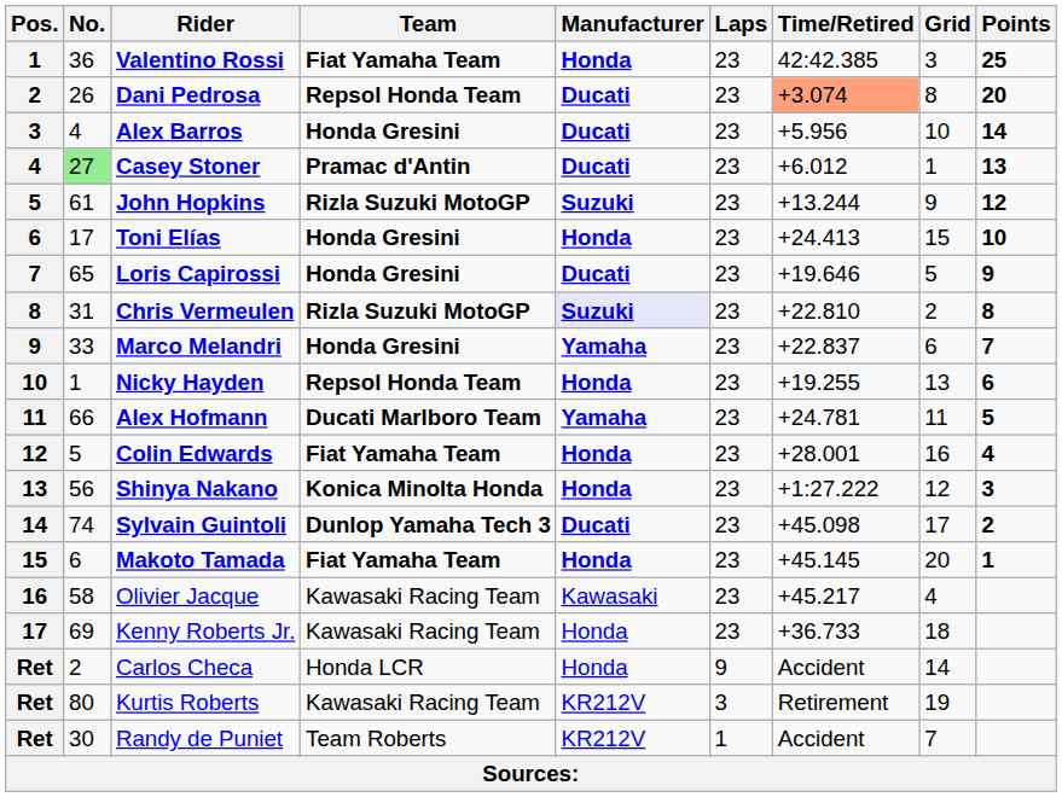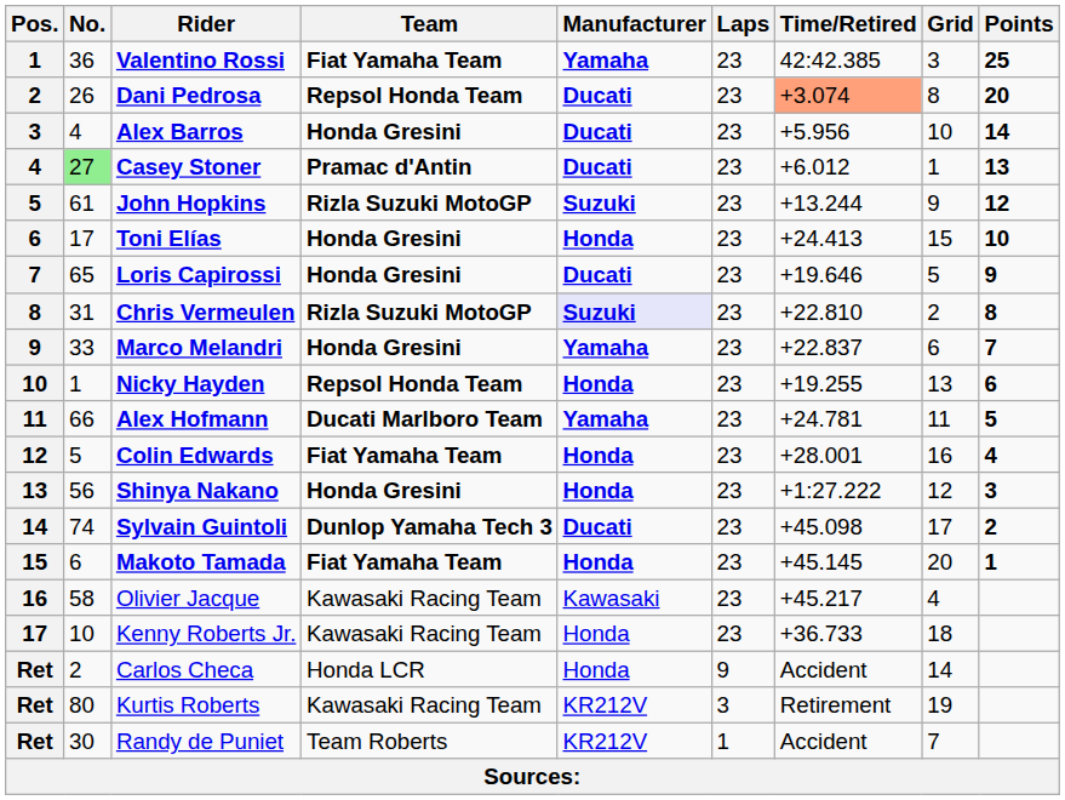 <table class="wikitable" style="font-size: 95%;">
 <tr>
 <th>Pos.</th>
 <th>No.</th>
 <th>Rider</th>
 <th>Team</th>
 <th>Manufacturer</th>
 <th>Laps</th>
 <th>Time/Retired</th>
 <th>Grid</th>
 <th>Points</th>
 </tr>
 <tr>
 <th>1</th>
 <td>36</td>
 <td> <strong><a href='#'>Valentino Rossi</a></strong></td>
 <td><strong>Fiat Yamaha Team</strong></td>
-<td><strong><a href='#'>Honda</a></strong></td>
+<td><strong><a href='#'>Yamaha</a></strong></td>
 <td>23</td>
 <td>42:42.385</td>
 <td>3</td>
 <td><strong>25</strong></td>
 </tr>
 <tr>
 <th>2</th>
 <td>26</td>
 <td> <strong><a href='#'>Dani Pedrosa</a></strong></td>
 <td><strong>Repsol Honda Team</strong></td>
 <td><strong><a href='#'>Ducati</a></strong></td>
 <td>23</td>
 <td style="background: lightsalmon;">+3.074</td>
 <td>8</td>
 <td><strong>20</strong></td>
 </tr>
 <tr>
 <th>3</th>
 <td>4</td>
 <td> <strong><a href='#'>Alex Barros</a></strong></td>
 <td><strong>Honda Gresini</strong></td>
 <td><strong><a href='#'>Ducati</a></strong></td>
 <td>23</td>
 <td>+5.956</td>
 <td>10</td>
 <td><strong>14</strong></td>
 </tr>
 <tr>
 <th>4</th>
 <td style="background: lightgreen;">27</td>
 <td> <strong><a href='#'>Casey Stoner</a></strong></td>
 <td><strong>Pramac d'Antin</strong></td>
 <td><strong><a href='#'>Ducati</a></strong></td>
 <td>23</td>
 <td>+6.012</td>
 <td>1</td>
 <td><strong>13</strong></td>
 </tr>
 <tr>
 <th>5</th>
 <td>61</td>
 <td> <strong><a href='#'>John Hopkins</a></strong></td>
 <td><strong>Rizla Suzuki MotoGP</strong></td>
 <td><strong><a href='#'>Suzuki</a></strong></td>
 <td>23</td>
 <td>+13.244</td>
 <td>9</td>
 <td><strong>12</strong></td>
 </tr>
 <tr>
 <th>6</th>
 <td>17</td>
 <td> <strong><a href='#'>Toni Elías</a></strong></td>
 <td><strong>Honda Gresini</strong></td>
 <td><strong><a href='#'>Honda</a></strong></td>
 <td>23</td>
 <td>+24.413</td>
 <td>15</td>
 <td><strong>10</strong></td>
 </tr>
 <tr>
 <th>7</th>
 <td>65</td>
 <td> <strong><a href='#'>Loris Capirossi</a></strong></td>
 <td><strong>Honda Gresini</strong></td>
 <td><strong><a href='#'>Ducati</a></strong></td>
 <td>23</td>
 <td>+19.646</td>
 <td>5</td>
 <td><strong>9</strong></td>
 </tr>
 <tr>
 <th>8</th>
 <td>31</td>
 <td> <strong><a href='#'>Chris Vermeulen</a></strong></td>
 <td><strong>Rizla Suzuki MotoGP</strong></td>
 <td style="background: lavender;"><strong><a href='#'>Suzuki</a></strong></td>
 <td>23</td>
 <td>+22.810</td>
 <td>2</td>
 <td><strong>8</strong></td>
 </tr>
 <tr>
 <th>9</th>
 <td>33</td>
 <td> <strong><a href='#'>Marco Melandri</a></strong></td>
 <td><strong>Honda Gresini</strong></td>
 <td><strong><a href='#'>Yamaha</a></strong></td>
 <td>23</td>
 <td>+22.837</td>
 <td>6</td>
 <td><strong>7</strong></td>
 </tr>
 <tr>
 <th>10</th>
 <td>1</td>
 <td> <strong><a href='#'>Nicky Hayden</a></strong></td>
 <td><strong>Repsol Honda Team</strong></td>
 <td><strong><a href='#'>Honda</a></strong></td>
 <td>23</td>
 <td>+19.255</td>
 <td>13</td>
 <td><strong>6</strong></td>
 </tr>
 <tr>
 <th>11</th>
 <td>66</td>
 <td> <strong><a href='#'>Alex Hofmann</a></strong></td>
 <td><strong>Ducati Marlboro Team</strong></td>
 <td><strong><a href='#'>Yamaha</a></strong></td>
 <td>23</td>
 <td>+24.781</td>
 <td>11</td>
 <td><strong>5</strong></td>
 </tr>
 <tr>
 <th>12</th>
 <td>5</td>
 <td> <strong><a href='#'>Colin Edwards</a></strong></td>
 <td><strong>Fiat Yamaha Team</strong></td>
 <td><strong><a href='#'>Honda</a></strong></td>
 <td>23</td>
 <td>+28.001</td>
 <td>16</td>
 <td><strong>4</strong></td>
 </tr>
 <tr>
 <th>13</th>
 <td>56</td>
 <td> <strong><a href='#'>Shinya Nakano</a></strong></td>
-<td><strong>Konica Minolta Honda</strong></td>
+<td><strong>Honda Gresini</strong></td>
 <td><strong><a href='#'>Honda</a></strong></td>
 <td>23</td>
 <td>+1:27.222</td>
 <td>12</td>
 <td><strong>3</strong></td>
 </tr>
 <tr>
 <th>14</th>
 <td>74</td>
 <td> <strong><a href='#'>Sylvain Guintoli</a></strong></td>
 <td><strong>Dunlop Yamaha Tech 3</strong></td>
 <td><strong><a href='#'>Ducati</a></strong></td>
 <td>23</td>
 <td>+45.098</td>
 <td>17</td>
 <td><strong>2</strong></td>
 </tr>
 <tr>
 <th>15</th>
 <td>6</td>
 <td> <strong><a href='#'>Makoto Tamada</a></strong></td>
 <td><strong>Fiat Yamaha Team</strong></td>
 <td><strong><a href='#'>Honda</a></strong></td>
 <td>23</td>
 <td>+45.145</td>
 <td>20</td>
 <td><strong>1</strong></td>
 </tr>
 <tr>
 <th>16</th>
 <td>58</td>
 <td> <a href='#'>Olivier Jacque</a></td>
 <td>Kawasaki Racing Team</td>
 <td><a href='#'>Kawasaki</a></td>
 <td>23</td>
 <td>+45.217</td>
 <td>4</td>
 <td></td>
 </tr>
 <tr>
 <th>17</th>
-<td>69</td>
+<td>10</td>
 <td> <a href='#'>Kenny Roberts Jr.</a></td>
 <td>Kawasaki Racing Team</td>
 <td><a href='#'>Honda</a></td>
 <td>23</td>
 <td>+36.733</td>
 <td>18</td>
 <td></td>
 </tr>
 <tr>
 <th>Ret</th>
 <td>2</td>
 <td> <a href='#'>Carlos Checa</a></td>
 <td>Honda LCR</td>
 <td><a href='#'>Honda</a></td>
 <td>9</td>
 <td>Accident</td>
 <td>14</td>
 <td></td>
 </tr>
 <tr>
 <th>Ret</th>
 <td>80</td>
 <td> <a href='#'>Kurtis Roberts</a></td>
 <td>Kawasaki Racing Team</td>
 <td><a href='#'>KR212V</a></td>
 <td>3</td>
 <td>Retirement</td>
 <td>19</td>
 <td></td>
 </tr>
 <tr>
 <th>Ret</th>
 <td>30</td>
 <td> <a href='#'>Randy de Puniet</a></td>
 <td>Team Roberts</td>
 <td><a href='#'>KR212V</a></td>
 <td>1</td>
 <td>Accident</td>
 <td>7</td>
 <td></td>
 </tr>
 <tr>
 <th colspan=9>Sources:</th>
 </tr>
 </table>
